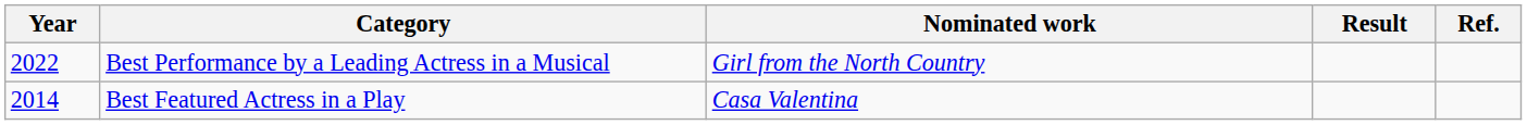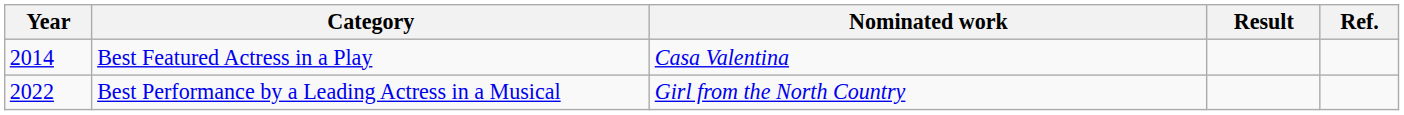 <table class="wikitable" style="width:80%;">
 <tr>
 <th>Year</th>
 <th style="width:40%;">Category</th>
 <th style="width:40%;">Nominated work</th>
 <th>Result</th>
 <th>Ref.</th>
 </tr>
 <tr>
+<td><a href='#'>2014</a></td>
+<td><a href='#'>Best Featured Actress in a Play</a></td>
+<td><em><a href='#'>Casa Valentina</a></em></td>
+<td></td>
+<td align="center"></td>
+</tr>
+<tr>
 <td><a href='#'>2022</a></td>
 <td><a href='#'>Best Performance by a Leading Actress in a Musical</a></td>
 <td><em><a href='#'>Girl from the North Country</a></em></td>
 <td></td>
 <td></td>
 </tr>
-<tr>
-<td><a href='#'>2014</a></td>
-<td><a href='#'>Best Featured Actress in a Play</a></td>
-<td><em><a href='#'>Casa Valentina</a></em></td>
-<td></td>
-<td align="center"></td>
-</tr>
 </table>
